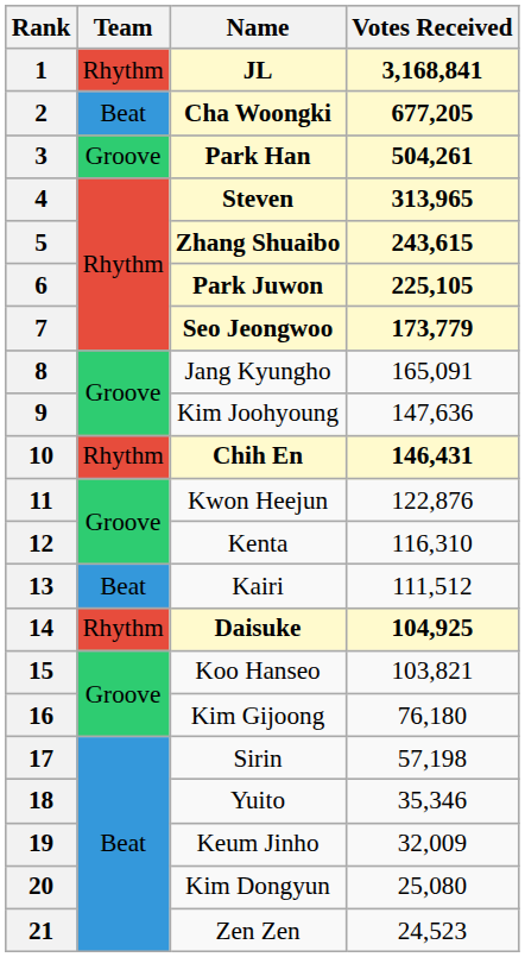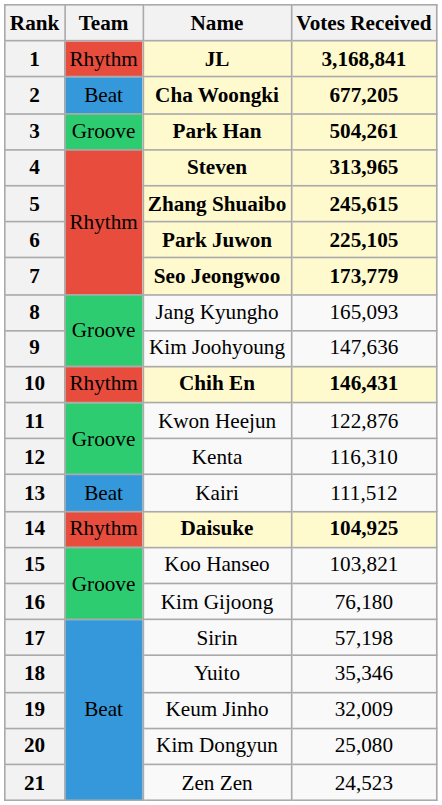 <table class="wikitable sortable" style="text-align:center; font-size:small;">
 <tr>
 <th>Rank</th>
 <th>Team</th>
 <th>Name</th>
 <th>Votes Received</th>
 </tr>
 <tr>
 <th>1</th>
 <td style="background:#e74c3c">Rhythm</td>
 <td style="background:lemonchiffon"><strong>JL</strong></td>
 <td style="background:lemonchiffon"><strong>3,168,841</strong></td>
 </tr>
 <tr>
 <th>2</th>
 <td style="background-color:#3498db">Beat</td>
 <td style="background:lemonchiffon"><strong>Cha Woongki</strong></td>
 <td style="background:lemonchiffon"><strong>677,205</strong></td>
 </tr>
 <tr>
 <th>3</th>
 <td style="background:#2ecc71">Groove</td>
 <td style="background:lemonchiffon"><strong>Park Han</strong></td>
 <td style="background:lemonchiffon"><strong>504,261</strong></td>
 </tr>
 <tr>
 <th>4</th>
 <td rowspan="4" style="background:#e74c3c">Rhythm</td>
 <td style="background:lemonchiffon"><strong>Steven</strong></td>
 <td style="background:lemonchiffon"><strong>313,965</strong></td>
 </tr>
 <tr>
 <th>5</th>
 <td style="background:lemonchiffon"><strong>Zhang Shuaibo</strong></td>
-<td style="background:lemonchiffon"><strong>243,615</strong></td>
+<td style="background:lemonchiffon"><strong>245,615</strong></td>
 </tr>
 <tr>
 <th>6</th>
 <td style="background:lemonchiffon"><strong>Park Juwon</strong></td>
 <td style="background:lemonchiffon"><strong>225,105</strong></td>
 </tr>
 <tr>
 <th>7</th>
 <td style="background:lemonchiffon"><strong>Seo Jeongwoo</strong></td>
 <td style="background:lemonchiffon"><strong>173,779</strong></td>
 </tr>
 <tr>
 <th>8</th>
 <td rowspan="2" style="background:#2ecc71">Groove</td>
 <td>Jang Kyungho</td>
-<td>165,091</td>
+<td>165,093</td>
 </tr>
 <tr>
 <th>9</th>
 <td>Kim Joohyoung</td>
 <td>147,636</td>
 </tr>
 <tr>
 <th>10</th>
 <td style="background:#e74c3c">Rhythm</td>
 <td style="background:lemonchiffon"><strong>Chih En</strong></td>
 <td style="background:lemonchiffon"><strong>146,431</strong></td>
 </tr>
 <tr>
 <th>11</th>
 <td rowspan="2" style="background:#2ecc71">Groove</td>
 <td>Kwon Heejun</td>
 <td>122,876</td>
 </tr>
 <tr>
 <th>12</th>
 <td>Kenta</td>
 <td>116,310</td>
 </tr>
 <tr>
 <th>13</th>
 <td style="background-color:#3498db">Beat</td>
 <td>Kairi</td>
 <td>111,512</td>
 </tr>
 <tr>
 <th>14</th>
 <td style="background:#e74c3c">Rhythm</td>
 <td style="background:lemonchiffon"><strong>Daisuke</strong></td>
 <td style="background:lemonchiffon"><strong>104,925</strong></td>
 </tr>
 <tr>
 <th>15</th>
 <td rowspan="2" style="background:#2ecc71">Groove</td>
 <td>Koo Hanseo</td>
 <td>103,821</td>
 </tr>
 <tr>
 <th>16</th>
 <td>Kim Gijoong</td>
 <td>76,180</td>
 </tr>
 <tr>
 <th>17</th>
 <td rowspan="5" style="background-color:#3498db">Beat</td>
 <td>Sirin</td>
 <td>57,198</td>
 </tr>
 <tr>
 <th>18</th>
 <td>Yuito</td>
 <td>35,346</td>
 </tr>
 <tr>
 <th>19</th>
 <td>Keum Jinho</td>
 <td>32,009</td>
 </tr>
 <tr>
 <th>20</th>
 <td>Kim Dongyun</td>
 <td>25,080</td>
 </tr>
 <tr>
 <th>21</th>
 <td>Zen Zen</td>
 <td>24,523</td>
 </tr>
 </table>
